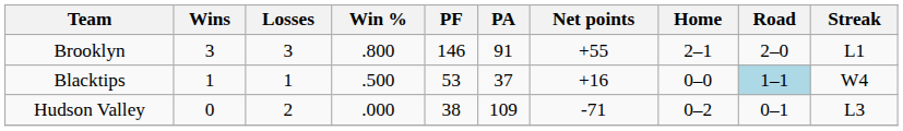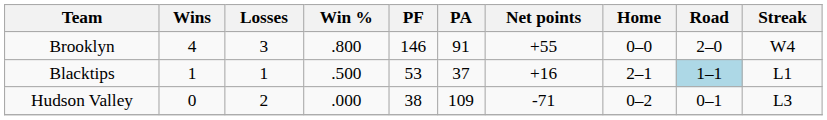 <table class="wikitable sortable" style="width: 60%; text-align:center">
 <tr>
 <th>Team</th>
 <th>Wins</th>
 <th>Losses</th>
 <th>Win %</th>
 <th>PF</th>
 <th>PA</th>
 <th>Net points</th>
 <th>Home</th>
 <th>Road</th>
 <th>Streak</th>
 </tr>
 <tr>
 <td>Brooklyn</td>
-<td>3</td>
+<td>4</td>
 <td>3</td>
 <td>.800</td>
 <td>146</td>
 <td>91</td>
 <td>+55</td>
-<td>2–1</td>
+<td>0–0</td>
 <td>2–0</td>
-<td>L1</td>
+<td>W4</td>
 </tr>
 <tr>
 <td>Blacktips</td>
 <td>1</td>
 <td>1</td>
 <td>.500</td>
 <td>53</td>
 <td>37</td>
 <td>+16</td>
-<td>0–0</td>
+<td>2–1</td>
 <td style="background: lightblue;">1–1</td>
-<td>W4</td>
+<td>L1</td>
 </tr>
 <tr>
 <td>Hudson Valley</td>
 <td>0</td>
 <td>2</td>
 <td>.000</td>
 <td>38</td>
 <td>109</td>
 <td>-71</td>
 <td>0–2</td>
 <td>0–1</td>
 <td>L3</td>
 </tr>
 <tr>
 </tr>
 </table>
